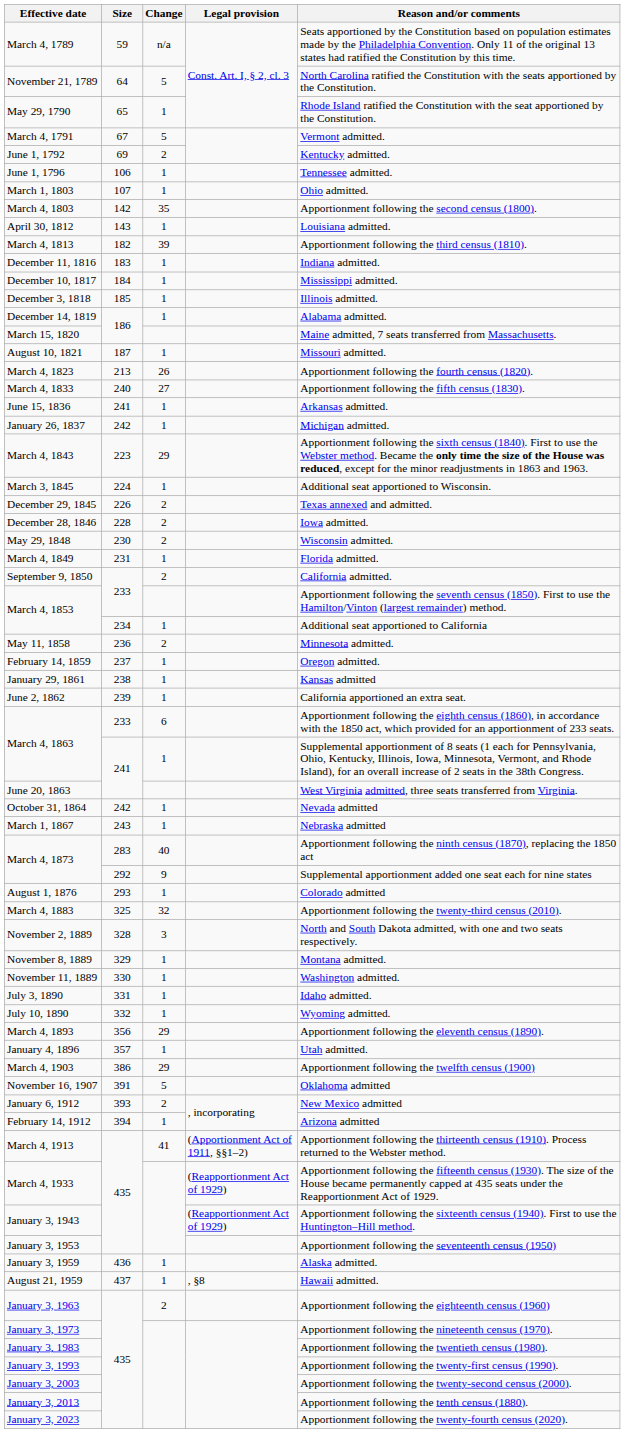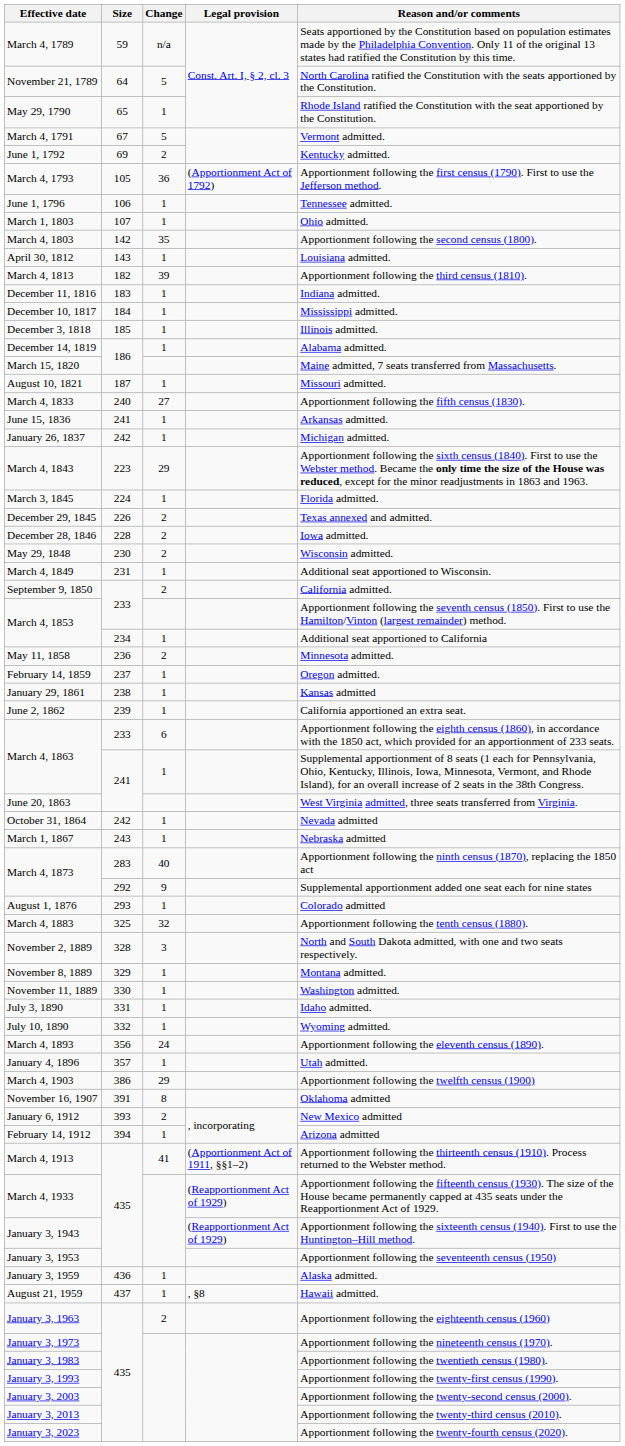 <table class="wikitable sortable">
 <tr>
 <th width=130>Effective date</th>
 <th width=50>Size</th>
 <th width=35>Change</th>
 <th>Legal provision</th>
 <th>Reason and/or comments</th>
 </tr>
 <tr>
 <td>March 4, 1789</td>
 <td style="text-align:center">59</td>
 <td style="text-align:center" data-sort-value="0">n/a</td>
 <td rowspan=3 data-sort-value="0"><a href='#'>Const. Art. I, § 2, cl. 3</a></td>
 <td>Seats apportioned by the Constitution based on population estimates made by the <a href='#'>Philadelphia Convention</a>. Only 11 of the original 13 states had ratified the Constitution by this time.</td>
 </tr>
 <tr>
 <td>November 21, 1789</td>
 <td style="text-align:center">64</td>
 <td style="text-align:center" data-sort-value="5"> 5</td>
 <td><a href='#'>North Carolina</a> ratified the Constitution with the seats apportioned by the Constitution.</td>
 </tr>
 <tr>
 <td>May 29, 1790</td>
 <td style="text-align:center">65</td>
 <td style="text-align:center" data-sort-value="1"> 1</td>
 <td><a href='#'>Rhode Island</a> ratified the Constitution with the seat apportioned by the Constitution.</td>
 </tr>
 <tr>
 <td>March 4, 1791</td>
 <td style="text-align:center;">67</td>
 <td style="text-align:center" data-sort-value="2"> 5</td>
 <td rowspan=2 data-sort-value="01-191"></td>
 <td><a href='#'>Vermont</a> admitted.</td>
 </tr>
 <tr>
 <td>June 1, 1792</td>
 <td style="text-align:center;">69</td>
 <td style="text-align:center" data-sort-value="2"> 2</td>
 <td><a href='#'>Kentucky</a> admitted.</td>
+</tr>
+<tr>
+<td>March 4, 1793</td>
+<td style="text-align:center">105</td>
+<td style="text-align:center" data-sort-value="36"> 36</td>
+<td data-sort-value="01-253"> (<a href='#'>Apportionment Act of 1792</a>)</td>
+<td>Apportionment following the <a href='#'>first census (1790)</a>. First to use the <a href='#'>Jefferson method</a>.</td>
 </tr>
 <tr>
 <td>June 1, 1796</td>
 <td style="text-align:center">106</td>
 <td style="text-align:center" data-sort-value="1"> 1</td>
 <td data-sort-value="01-491"></td>
 <td><a href='#'>Tennessee</a> admitted.</td>
 </tr>
 <tr>
 <td>March 1, 1803</td>
 <td style="text-align:center">107</td>
 <td style="text-align:center" data-sort-value="1"> 1</td>
 <td data-sort-value="02-175"></td>
 <td><a href='#'>Ohio</a> admitted.</td>
 </tr>
 <tr>
 <td>March 4, 1803</td>
 <td style="text-align:center">142</td>
 <td style="text-align:center" data-sort-value="35"> 35</td>
 <td data-sort-value="02-128"></td>
 <td>Apportionment following the <a href='#'>second census (1800)</a>.</td>
 </tr>
 <tr>
 <td>April 30, 1812</td>
 <td style="text-align:center">143</td>
 <td style="text-align:center" data-sort-value="1"> 1</td>
 <td data-sort-value="02-703"></td>
 <td><a href='#'>Louisiana</a> admitted.</td>
 </tr>
 <tr>
 <td>March 4, 1813</td>
 <td style="text-align:center">182</td>
 <td style="text-align:center" data-sort-value="39"> 39</td>
 <td data-sort-value="02-669"></td>
 <td>Apportionment following the <a href='#'>third census (1810)</a>.</td>
 </tr>
 <tr>
 <td>December 11, 1816</td>
 <td style="text-align:center">183</td>
 <td style="text-align:center" data-sort-value="1"> 1</td>
 <td data-sort-value="03-290"></td>
 <td><a href='#'>Indiana</a> admitted.</td>
 </tr>
 <tr>
 <td>December 10, 1817</td>
 <td style="text-align:center">184</td>
 <td style="text-align:center" data-sort-value="1"> 1</td>
 <td data-sort-value="03-349"></td>
 <td><a href='#'>Mississippi</a> admitted.</td>
 </tr>
 <tr>
 <td>December 3, 1818</td>
 <td style="text-align:center">185</td>
 <td style="text-align:center" data-sort-value="1"> 1</td>
 <td data-sort-value="03-430"></td>
 <td><a href='#'>Illinois</a> admitted.</td>
 </tr>
 <tr>
 <td>December 14, 1819</td>
 <td style="text-align:center" rowspan=2>186</td>
 <td style="text-align:center" data-sort-value="1"> 1</td>
 <td data-sort-value="03-492"></td>
 <td><a href='#'>Alabama</a> admitted.</td>
 </tr>
 <tr>
 <td>March 15, 1820</td>
 <td style="text-align:center" data-sort-value="0"></td>
 <td data-sort-value="03-555"></td>
 <td><a href='#'>Maine</a> admitted, 7 seats transferred from <a href='#'>Massachusetts</a>.</td>
 </tr>
 <tr>
 <td>August 10, 1821</td>
 <td style="text-align:center">187</td>
 <td style="text-align:center" data-sort-value="1"> 1</td>
 <td data-sort-value="03-547"></td>
 <td><a href='#'>Missouri</a> admitted.</td>
 </tr>
 <tr>
-<td>March 4, 1823</td>
-<td style="text-align:center">213</td>
-<td style="text-align:center" data-sort-value="26"> 26</td>
-<td data-sort-value="03-651"></td>
-<td>Apportionment following the <a href='#'>fourth census (1820)</a>.</td>
-</tr>
-<tr>
 <td>March 4, 1833</td>
 <td style="text-align:center">240</td>
 <td style="text-align:center" data-sort-value="27"> 27</td>
 <td data-sort-value="04-516"></td>
 <td>Apportionment following the <a href='#'>fifth census (1830)</a>.</td>
 </tr>
 <tr>
 <td>June 15, 1836</td>
 <td style="text-align:center">241</td>
 <td style="text-align:center" data-sort-value="1"> 1</td>
 <td data-sort-value="05-051"></td>
 <td><a href='#'>Arkansas</a> admitted.</td>
 </tr>
 <tr>
 <td>January 26, 1837</td>
 <td style="text-align:center">242</td>
 <td style="text-align:center" data-sort-value="1"> 1</td>
 <td data-sort-value="05-050"></td>
 <td><a href='#'>Michigan</a> admitted.</td>
 </tr>
 <tr>
 <td>March 4, 1843</td>
 <td style="text-align:center">223</td>
 <td style="text-align:center" data-sort-value="-19"> 29</td>
 <td data-sort-value="05-491"></td>
 <td>Apportionment following the <a href='#'>sixth census (1840)</a>. First to use the <a href='#'>Webster method</a>. Became the <strong>only time the size of the House was reduced</strong>, except for the minor readjustments in 1863 and 1963.</td>
 </tr>
 <tr>
 <td>March 3, 1845</td>
 <td style="text-align:center">224</td>
 <td style="text-align:center" data-sort-value="1"> 1</td>
 <td data-sort-value="05-743"></td>
-<td>Additional seat apportioned to Wisconsin.</td>
+<td><a href='#'>Florida</a> admitted.</td>
 </tr>
 <tr>
 <td>December 29, 1845</td>
 <td style="text-align:center">226</td>
 <td style="text-align:center" data-sort-value="2"> 2</td>
 <td data-sort-value="05-798"></td>
 <td><a href='#'>Texas annexed</a> and admitted.</td>
 </tr>
 <tr>
 <td>December 28, 1846</td>
 <td style="text-align:center">228</td>
 <td style="text-align:center" data-sort-value="2"> 2</td>
 <td data-sort-value="05-743"><br></td>
 <td><a href='#'>Iowa</a> admitted.</td>
 </tr>
 <tr>
 <td>May 29, 1848</td>
 <td style="text-align:center">230</td>
 <td style="text-align:center" data-sort-value="2"> 2</td>
 <td data-sort-value="09-058"><br></td>
 <td><a href='#'>Wisconsin</a> admitted.</td>
 </tr>
 <tr>
 <td>March 4, 1849</td>
 <td style="text-align:center">231</td>
 <td style="text-align:center" data-sort-value="1"> 1</td>
 <td data-sort-value="09-235"></td>
-<td><a href='#'>Florida</a> admitted.</td>
+<td>Additional seat apportioned to Wisconsin.</td>
 </tr>
 <tr>
 <td>September 9, 1850</td>
 <td rowspan="2" style="text-align:center">233</td>
 <td style="text-align:center" data-sort-value="2"> 2</td>
 <td data-sort-value="09-452"></td>
 <td><a href='#'>California</a> admitted.</td>
 </tr>
 <tr>
 <td rowspan=2>March 4, 1853</td>
 <td style="text-align:center" data-sort-value="0"></td>
 <td data-sort-value="09-432.1853"></td>
 <td>Apportionment following the <a href='#'>seventh census (1850)</a>. First to use the <a href='#'>Hamilton</a>/<a href='#'>Vinton</a> (<a href='#'>largest remainder</a>) method.</td>
 </tr>
 <tr>
 <td style="text-align:center">234</td>
 <td style="text-align:center" data-sort-value="1"> 1</td>
 <td data-sort-value="10-025"></td>
 <td>Additional seat apportioned to California</td>
 </tr>
 <tr>
 <td>May 11, 1858</td>
 <td style="text-align:center">236</td>
 <td style="text-align:center" data-sort-value="2"> 2</td>
 <td data-sort-value="11-166"></td>
 <td><a href='#'>Minnesota</a> admitted.</td>
 </tr>
 <tr>
 <td>February 14, 1859</td>
 <td style="text-align:center">237</td>
 <td style="text-align:center" data-sort-value="1"> 1</td>
 <td data-sort-value="11-383"></td>
 <td><a href='#'>Oregon</a> admitted.</td>
 </tr>
 <tr>
 <td>January 29, 1861</td>
 <td style="text-align:center">238</td>
 <td style="text-align:center" data-sort-value="1"> 1</td>
 <td data-sort-value="12-126"></td>
 <td><a href='#'>Kansas</a> admitted</td>
 </tr>
 <tr>
 <td>June 2, 1862</td>
 <td style="text-align:center">239</td>
 <td style="text-align:center" data-sort-value="1"> 1</td>
 <td data-sort-value="12-411"></td>
 <td>California apportioned an extra seat.</td>
 </tr>
 <tr>
 <td rowspan= 2>March 4, 1863</td>
 <td style="text-align:center">233</td>
 <td style="text-align:center" data-sort-value="-6"> 6</td>
 <td data-sort-value="09-432.1863"></td>
 <td>Apportionment following the <a href='#'>eighth census (1860)</a>, in accordance with the 1850 act, which provided for an apportionment of 233 seats.</td>
 </tr>
 <tr>
 <td style="text-align:center" rowspan=2>241</td>
 <td style="text-align:center" data-sort-value="8"> 1</td>
 <td data-sort-value="12-353"></td>
 <td>Supplemental apportionment of 8 seats (1 each for Pennsylvania, Ohio, Kentucky, Illinois, Iowa, Minnesota, Vermont, and Rhode Island), for an overall increase of 2 seats in the 38th Congress.</td>
 </tr>
 <tr>
 <td>June 20, 1863</td>
 <td style="text-align:center" data-sort-value="0"></td>
 <td data-sort-value="12-633"></td>
 <td><a href='#'>West Virginia</a> <a href='#'>admitted</a>, three seats transferred from <a href='#'>Virginia</a>.</td>
 </tr>
 <tr>
 <td>October 31, 1864</td>
 <td style="text-align:center">242</td>
 <td style="text-align:center" data-sort-value="1"> 1</td>
 <td data-sort-value="13-032"></td>
 <td><a href='#'>Nevada</a> admitted</td>
 </tr>
 <tr>
 <td>March 1, 1867</td>
 <td style="text-align:center">243</td>
 <td style="text-align:center" data-sort-value="1"> 1</td>
 <td data-sort-value="14-391"></td>
 <td><a href='#'>Nebraska</a> admitted</td>
 </tr>
 <tr>
 <td rowspan=2>March 4, 1873</td>
 <td style="text-align:center">283</td>
 <td style="text-align:center" data-sort-value="40"> 40</td>
 <td data-sort-value="17-028"></td>
 <td>Apportionment following the <a href='#'>ninth census (1870)</a>, replacing the 1850 act</td>
 </tr>
 <tr>
 <td style="text-align:center">292</td>
 <td style="text-align:center" data-sort-value="9"> 9</td>
 <td data-sort-value="17-192"></td>
 <td>Supplemental apportionment added one seat each for nine states</td>
 </tr>
 <tr>
 <td>August 1, 1876</td>
 <td style="text-align:center">293</td>
 <td style="text-align:center" data-sort-value="1"> 1</td>
 <td data-sort-value="13-034"></td>
 <td><a href='#'>Colorado</a> admitted</td>
 </tr>
 <tr>
 <td>March 4, 1883</td>
 <td style="text-align:center">325</td>
 <td style="text-align:center" data-sort-value="32"> 32</td>
 <td data-sort-value="22-005"></td>
-<td>Apportionment following the <a href='#'>twenty-third census (2010)</a>.</td>
+<td>Apportionment following the <a href='#'>tenth census (1880)</a>.</td>
 </tr>
 <tr>
 <td>November 2, 1889</td>
 <td style="text-align:center">328</td>
 <td style="text-align:center" data-sort-value="3"> 3</td>
 <td data-sort-value="25-679"></td>
 <td><a href='#'>North</a> and <a href='#'>South</a> Dakota admitted, with one and two seats respectively.</td>
 </tr>
 <tr>
 <td>November 8, 1889</td>
 <td style="text-align:center">329</td>
 <td style="text-align:center" data-sort-value="1"> 1</td>
 <td data-sort-value="25-679"></td>
 <td><a href='#'>Montana</a> admitted.</td>
 </tr>
 <tr>
 <td>November 11, 1889</td>
 <td style="text-align:center">330</td>
 <td style="text-align:center" data-sort-value="1"> 1</td>
 <td data-sort-value="25-679"></td>
 <td><a href='#'>Washington</a> admitted.</td>
 </tr>
 <tr>
 <td>July 3, 1890</td>
 <td style="text-align:center">331</td>
 <td style="text-align:center" data-sort-value="1"> 1</td>
 <td data-sort-value="26-215"></td>
 <td><a href='#'>Idaho</a> admitted.</td>
 </tr>
 <tr>
 <td>July 10, 1890</td>
 <td style="text-align:center">332</td>
 <td style="text-align:center" data-sort-value="1"> 1</td>
 <td data-sort-value="26-222"></td>
 <td><a href='#'>Wyoming</a> admitted.</td>
 </tr>
 <tr>
 <td>March 4, 1893</td>
 <td style="text-align:center">356</td>
-<td style="text-align:center" data-sort-value="24"> 29</td>
+<td style="text-align:center" data-sort-value="24"> 24</td>
 <td data-sort-value="26-735"></td>
 <td>Apportionment following the <a href='#'>eleventh census (1890)</a>.</td>
 </tr>
 <tr>
 <td>January 4, 1896</td>
 <td style="text-align:center">357</td>
 <td style="text-align:center" data-sort-value="1"> 1</td>
 <td data-sort-value="28-109"></td>
 <td><a href='#'>Utah</a> admitted.</td>
 </tr>
 <tr>
 <td>March 4, 1903</td>
 <td style="text-align:center">386</td>
 <td style="text-align:center" data-sort-value="29"> 29</td>
 <td data-sort-value="31-733"></td>
 <td>Apportionment following the <a href='#'>twelfth census (1900)</a></td>
 </tr>
 <tr>
 <td>November 16, 1907</td>
 <td style="text-align:center">391</td>
-<td style="text-align:center" data-sort-value="5"> 5</td>
+<td style="text-align:center" data-sort-value="5"> 8</td>
 <td data-sort-value="34-271"></td>
 <td><a href='#'>Oklahoma</a> admitted</td>
 </tr>
 <tr>
 <td>January 6, 1912</td>
 <td style="text-align:center">393</td>
 <td style="text-align:center" data-sort-value="2"> 2</td>
 <td rowspan="2" data-sort-value="37-014">, incorporating </td>
 <td><a href='#'>New Mexico</a> admitted</td>
 </tr>
 <tr>
 <td>February 14, 1912</td>
 <td style="text-align:center">394</td>
 <td style="text-align:center" data-sort-value="1"> 1</td>
 <td><a href='#'>Arizona</a> admitted</td>
 </tr>
 <tr>
 <td>March 4, 1913</td>
 <td rowspan="4" style="text-align:center">435</td>
 <td style="text-align:center" data-sort-value="41"> 41</td>
 <td data-sort-value="37-013"> (<a href='#'>Apportionment Act of 1911</a>, §§1–2)</td>
 <td>Apportionment following the <a href='#'>thirteenth census (1910)</a>. Process returned to the Webster method.</td>
 </tr>
 <tr>
 <td>March 4, 1933</td>
 <td rowspan="3" style="text-align:center" data-sort-value="0"></td>
 <td data-sort-value="46-026"> (<a href='#'>Reapportionment Act of 1929</a>)</td>
 <td>Apportionment following the <a href='#'>fifteenth census (1930)</a>. The size of the House became permanently capped at 435 seats under the Reapportionment Act of 1929.</td>
 </tr>
 <tr>
 <td>January 3, 1943</td>
 <td data-sort-value="54-162"> (<a href='#'>Reapportionment Act of 1929</a>)<br></td>
 <td>Apportionment following the <a href='#'>sixteenth census (1940)</a>. First to use the <a href='#'>Huntington–Hill method</a>.</td>
 </tr>
 <tr>
 <td>January 3, 1953</td>
 <td data-sort-value="55-761"></td>
 <td>Apportionment following the <a href='#'>seventeenth census (1950)</a></td>
 </tr>
 <tr>
 <td>January 3, 1959</td>
 <td style="text-align:center">436</td>
 <td style="text-align:center" data-sort-value="1"> 1</td>
 <td data-sort-value="72-345"></td>
 <td><a href='#'>Alaska</a> admitted.</td>
 </tr>
 <tr>
 <td>August 21, 1959</td>
 <td style="text-align:center">437</td>
 <td style="text-align:center" data-sort-value="1"> 1</td>
 <td data-sort-value="73-008.8">, §8</td>
 <td><a href='#'>Hawaii</a> admitted.</td>
 </tr>
 <tr>
 <td><a href='#'>January 3, 1963</a></td>
 <td rowspan="7" style="text-align:center">435</td>
 <td style="text-align:center" data-sort-value="-2"> 2</td>
 <td data-sort-value="73-008"><br><br></td>
 <td>Apportionment following the <a href='#'>eighteenth census (1960)</a></td>
 </tr>
 <tr>
 <td><a href='#'>January 3, 1973</a></td>
 <td rowspan="6" style="text-align:center" data-sort-value="0"></td>
 <td rowspan="6" data-sort-value="99-1973"></td>
 <td>Apportionment following the <a href='#'>nineteenth census (1970)</a>.</td>
 </tr>
 <tr>
 <td><a href='#'>January 3, 1983</a></td>
 <td>Apportionment following the <a href='#'>twentieth census (1980)</a>.</td>
 </tr>
 <tr>
 <td><a href='#'>January 3, 1993</a></td>
 <td>Apportionment following the <a href='#'>twenty-first census (1990)</a>.</td>
 </tr>
 <tr>
 <td><a href='#'>January 3, 2003</a></td>
 <td>Apportionment following the <a href='#'>twenty-second census (2000)</a>.</td>
 </tr>
 <tr>
 <td><a href='#'>January 3, 2013</a></td>
-<td>Apportionment following the <a href='#'>tenth census (1880)</a>.</td>
+<td>Apportionment following the <a href='#'>twenty-third census (2010)</a>.</td>
 </tr>
 <tr>
 <td><a href='#'>January 3, 2023</a></td>
 <td>Apportionment following the <a href='#'>twenty-fourth census (2020)</a>.</td>
 </tr>
 </table>
